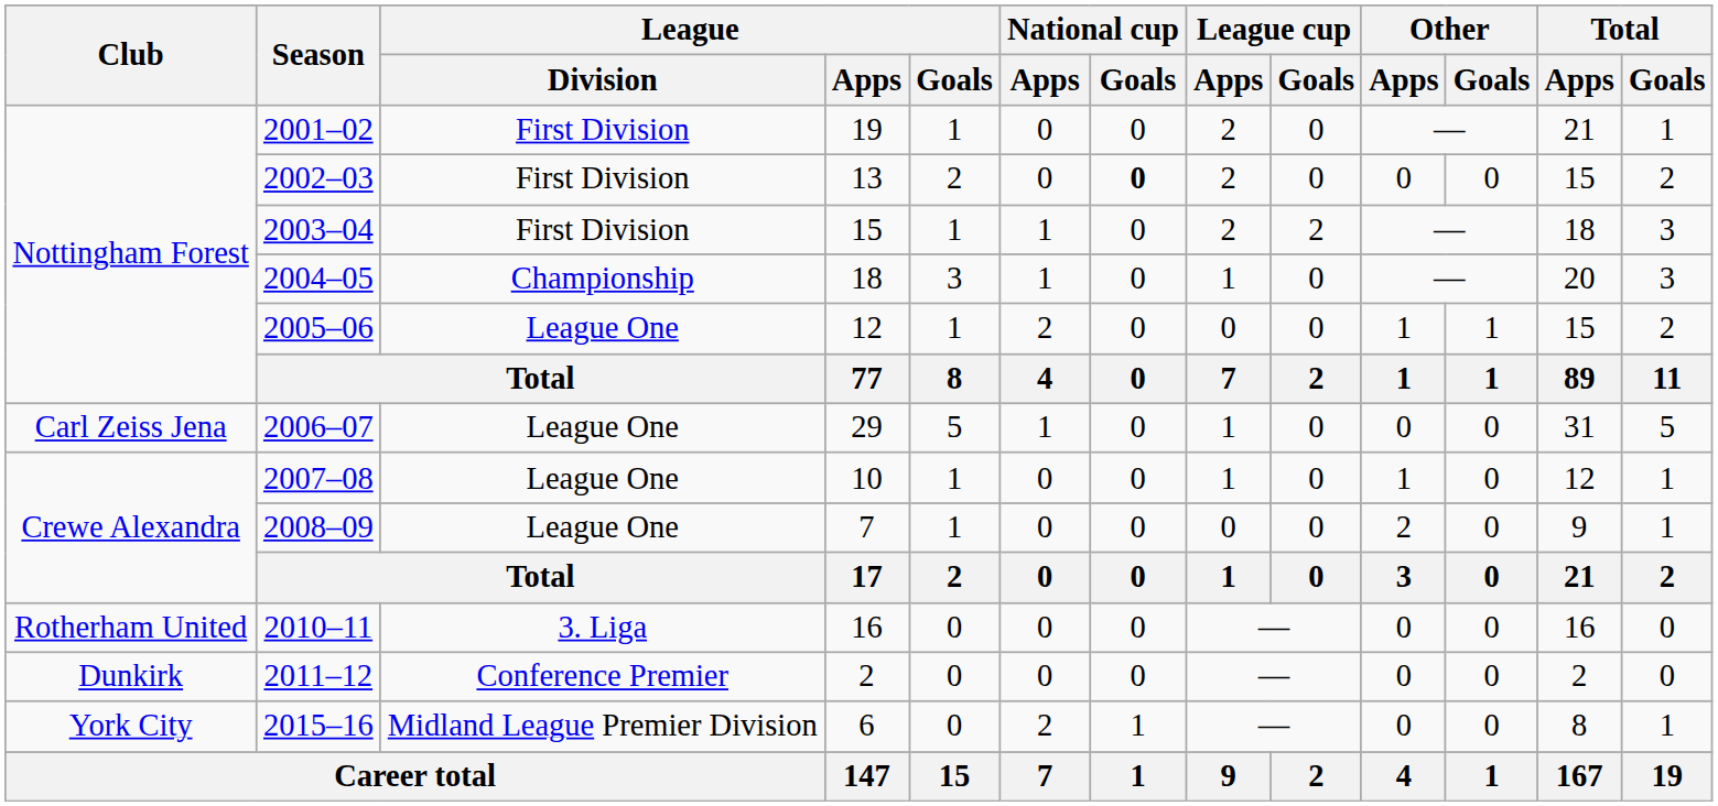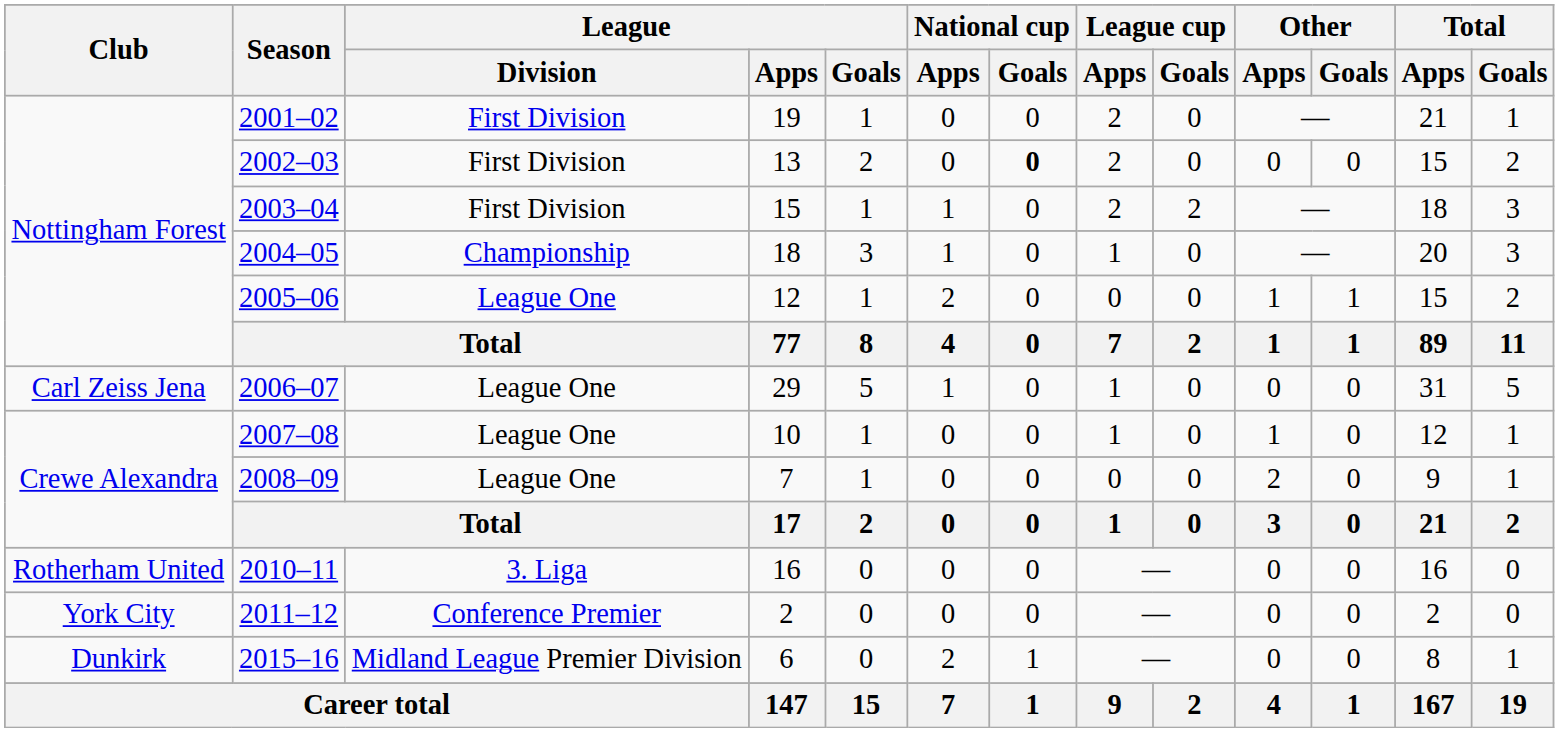 <table class="wikitable" style="text-align:center">
 <tr>
 <th rowspan="2">Club</th>
 <th rowspan="2">Season</th>
 <th colspan="3">League</th>
 <th colspan="2">National cup</th>
 <th colspan="2">League cup</th>
 <th colspan="2">Other</th>
 <th colspan="2">Total</th>
 </tr>
 <tr>
 <th>Division</th>
 <th>Apps</th>
 <th>Goals</th>
 <th>Apps</th>
 <th>Goals</th>
 <th>Apps</th>
 <th>Goals</th>
 <th>Apps</th>
 <th>Goals</th>
 <th>Apps</th>
 <th>Goals</th>
 </tr>
 <tr>
 <td rowspan="6"><a href='#'>Nottingham Forest</a></td>
 <td><a href='#'>2001–02</a></td>
 <td><a href='#'>First Division</a></td>
 <td>19</td>
 <td>1</td>
 <td>0</td>
 <td>0</td>
 <td>2</td>
 <td>0</td>
 <td colspan="2">—</td>
 <td>21</td>
 <td>1</td>
 </tr>
 <tr>
 <td><a href='#'>2002–03</a></td>
 <td>First Division</td>
 <td>13</td>
 <td>2</td>
 <td>0</td>
 <td><strong>0</strong></td>
 <td>2</td>
 <td>0</td>
 <td>0</td>
 <td>0</td>
 <td>15</td>
 <td>2</td>
 </tr>
 <tr>
 <td><a href='#'>2003–04</a></td>
 <td>First Division</td>
 <td>15</td>
 <td>1</td>
 <td>1</td>
 <td>0</td>
 <td>2</td>
 <td>2</td>
 <td colspan="2">—</td>
 <td>18</td>
 <td>3</td>
 </tr>
 <tr>
 <td><a href='#'>2004–05</a></td>
 <td><a href='#'>Championship</a></td>
 <td>18</td>
 <td>3</td>
 <td>1</td>
 <td>0</td>
 <td>1</td>
 <td>0</td>
 <td colspan="2">—</td>
 <td>20</td>
 <td>3</td>
 </tr>
 <tr>
 <td><a href='#'>2005–06</a></td>
 <td><a href='#'>League One</a></td>
 <td>12</td>
 <td>1</td>
 <td>2</td>
 <td>0</td>
 <td>0</td>
 <td>0</td>
 <td>1</td>
 <td>1</td>
 <td>15</td>
 <td>2</td>
 </tr>
 <tr>
 <th colspan="2">Total</th>
 <th>77</th>
 <th>8</th>
 <th>4</th>
 <th>0</th>
 <th>7</th>
 <th>2</th>
 <th>1</th>
 <th>1</th>
 <th>89</th>
 <th>11</th>
 </tr>
 <tr>
 <td><a href='#'>Carl Zeiss Jena</a></td>
 <td><a href='#'>2006–07</a></td>
 <td>League One</td>
 <td>29</td>
 <td>5</td>
 <td>1</td>
 <td>0</td>
 <td>1</td>
 <td>0</td>
 <td>0</td>
 <td>0</td>
 <td>31</td>
 <td>5</td>
 </tr>
 <tr>
 <td rowspan="3"><a href='#'>Crewe Alexandra</a></td>
 <td><a href='#'>2007–08</a></td>
 <td>League One</td>
 <td>10</td>
 <td>1</td>
 <td>0</td>
 <td>0</td>
 <td>1</td>
 <td>0</td>
 <td>1</td>
 <td>0</td>
 <td>12</td>
 <td>1</td>
 </tr>
 <tr>
 <td><a href='#'>2008–09</a></td>
 <td>League One</td>
 <td>7</td>
 <td>1</td>
 <td>0</td>
 <td>0</td>
 <td>0</td>
 <td>0</td>
 <td>2</td>
 <td>0</td>
 <td>9</td>
 <td>1</td>
 </tr>
 <tr>
 <th colspan="2">Total</th>
 <th>17</th>
 <th>2</th>
 <th>0</th>
 <th>0</th>
 <th>1</th>
 <th>0</th>
 <th>3</th>
 <th>0</th>
 <th>21</th>
 <th>2</th>
 </tr>
 <tr>
 <td><a href='#'>Rotherham United</a></td>
 <td><a href='#'>2010–11</a></td>
 <td><a href='#'>3. Liga</a></td>
 <td>16</td>
 <td>0</td>
 <td>0</td>
 <td>0</td>
 <td colspan="2">—</td>
 <td>0</td>
 <td>0</td>
 <td>16</td>
 <td>0</td>
 </tr>
 <tr>
-<td><a href='#'>Dunkirk</a></td>
+<td><a href='#'>York City</a></td>
 <td><a href='#'>2011–12</a></td>
 <td><a href='#'>Conference Premier</a></td>
 <td>2</td>
 <td>0</td>
 <td>0</td>
 <td>0</td>
 <td colspan="2">—</td>
 <td>0</td>
 <td>0</td>
 <td>2</td>
 <td>0</td>
 </tr>
 <tr>
-<td><a href='#'>York City</a></td>
+<td><a href='#'>Dunkirk</a></td>
 <td><a href='#'>2015–16</a></td>
 <td><a href='#'>Midland League</a> Premier Division</td>
 <td>6</td>
 <td>0</td>
 <td>2</td>
 <td>1</td>
 <td colspan="2">—</td>
 <td>0</td>
 <td>0</td>
 <td>8</td>
 <td>1</td>
 </tr>
 <tr>
 <th colspan="3">Career total</th>
 <th>147</th>
 <th>15</th>
 <th>7</th>
 <th>1</th>
 <th>9</th>
 <th>2</th>
 <th>4</th>
 <th>1</th>
 <th>167</th>
 <th>19</th>
 </tr>
 </table>
